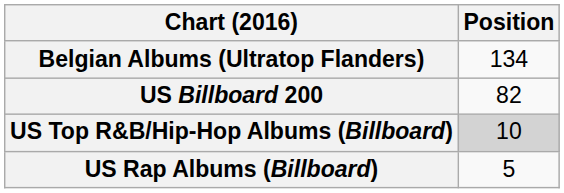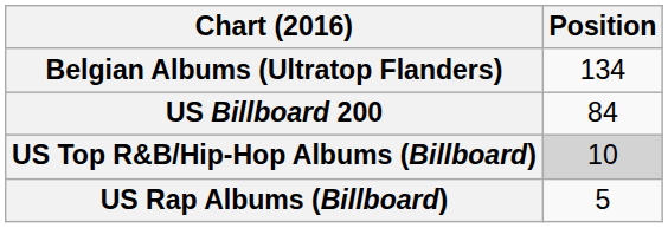 <table class="wikitable sortable plainrowheaders" style="text-align:center">
 <tr>
 <th scope="col">Chart (2016)</th>
 <th scope="col">Position</th>
 </tr>
 <tr>
 <th scope="row">Belgian Albums (Ultratop Flanders)</th>
 <td>134</td>
 </tr>
 <tr>
 <th scope="row">US <em>Billboard</em> 200</th>
-<td>82</td>
+<td>84</td>
 </tr>
 <tr>
 <th scope="row">US Top R&B/Hip-Hop Albums (<em>Billboard</em>)</th>
 <td style="background: lightgrey;">10</td>
 </tr>
 <tr>
 <th scope="row">US Rap Albums (<em>Billboard</em>)</th>
 <td>5</td>
 </tr>
 </table>
